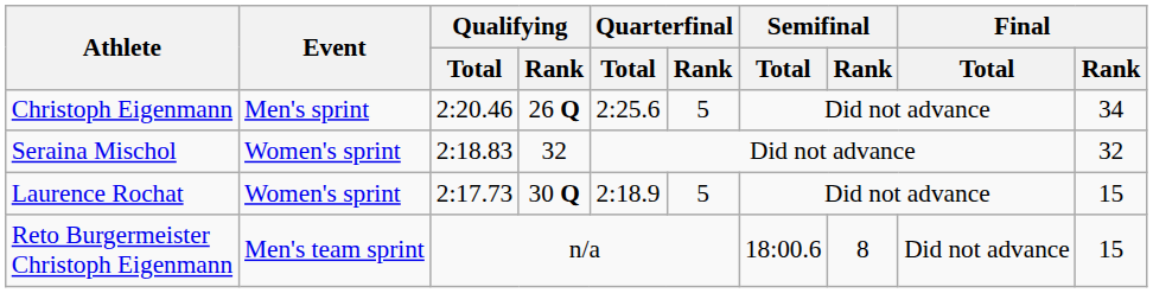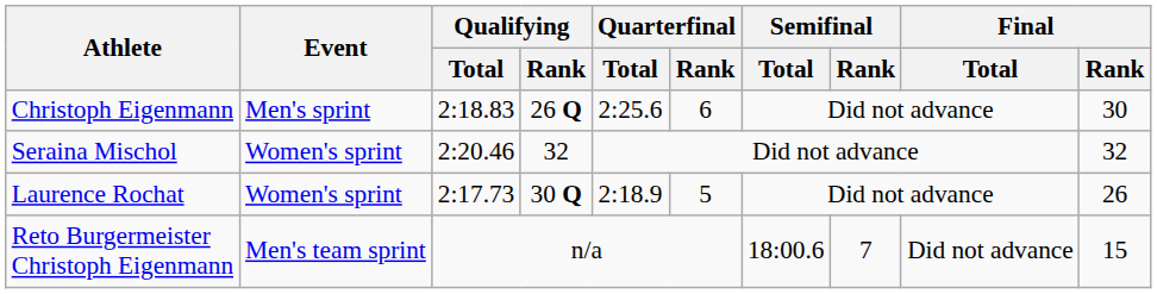 <table class="wikitable" style="font-size:90%">
 <tr>
 <th rowspan="2">Athlete</th>
 <th rowspan="2">Event</th>
 <th colspan="2">Qualifying</th>
 <th colspan="2">Quarterfinal</th>
 <th colspan="2">Semifinal</th>
 <th colspan="2">Final</th>
 </tr>
 <tr>
 <th>Total</th>
 <th>Rank</th>
 <th>Total</th>
 <th>Rank</th>
 <th>Total</th>
 <th>Rank</th>
 <th>Total</th>
 <th>Rank</th>
 </tr>
 <tr>
 <td><a href='#'>Christoph Eigenmann</a></td>
 <td><a href='#'>Men's sprint</a></td>
-<td align="center">2:20.46</td>
+<td align="center">2:18.83</td>
 <td align="center">26 <strong>Q</strong></td>
 <td align="center">2:25.6</td>
-<td align="center">5</td>
+<td align="center">6</td>
 <td colspan=3 align="center">Did not advance</td>
-<td align="center">34</td>
+<td align="center">30</td>
 </tr>
 <tr>
 <td><a href='#'>Seraina Mischol</a></td>
 <td><a href='#'>Women's sprint</a></td>
-<td align="center">2:18.83</td>
+<td align="center">2:20.46</td>
 <td align="center">32</td>
 <td colspan=5 align="center">Did not advance</td>
 <td align="center">32</td>
 </tr>
 <tr>
 <td><a href='#'>Laurence Rochat</a></td>
 <td><a href='#'>Women's sprint</a></td>
 <td align="center">2:17.73</td>
 <td align="center">30 <strong>Q</strong></td>
 <td align="center">2:18.9</td>
 <td align="center">5</td>
 <td colspan=3 align="center">Did not advance</td>
-<td align="center">15</td>
+<td align="center">26</td>
 </tr>
 <tr>
 <td><a href='#'>Reto Burgermeister</a><br><a href='#'>Christoph Eigenmann</a></td>
 <td><a href='#'>Men's team sprint</a></td>
 <td colspan=4 align="center">n/a</td>
 <td align="center">18:00.6</td>
-<td align="center">8</td>
+<td align="center">7</td>
 <td align="center">Did not advance</td>
 <td align="center">15</td>
 </tr>
 </table>
